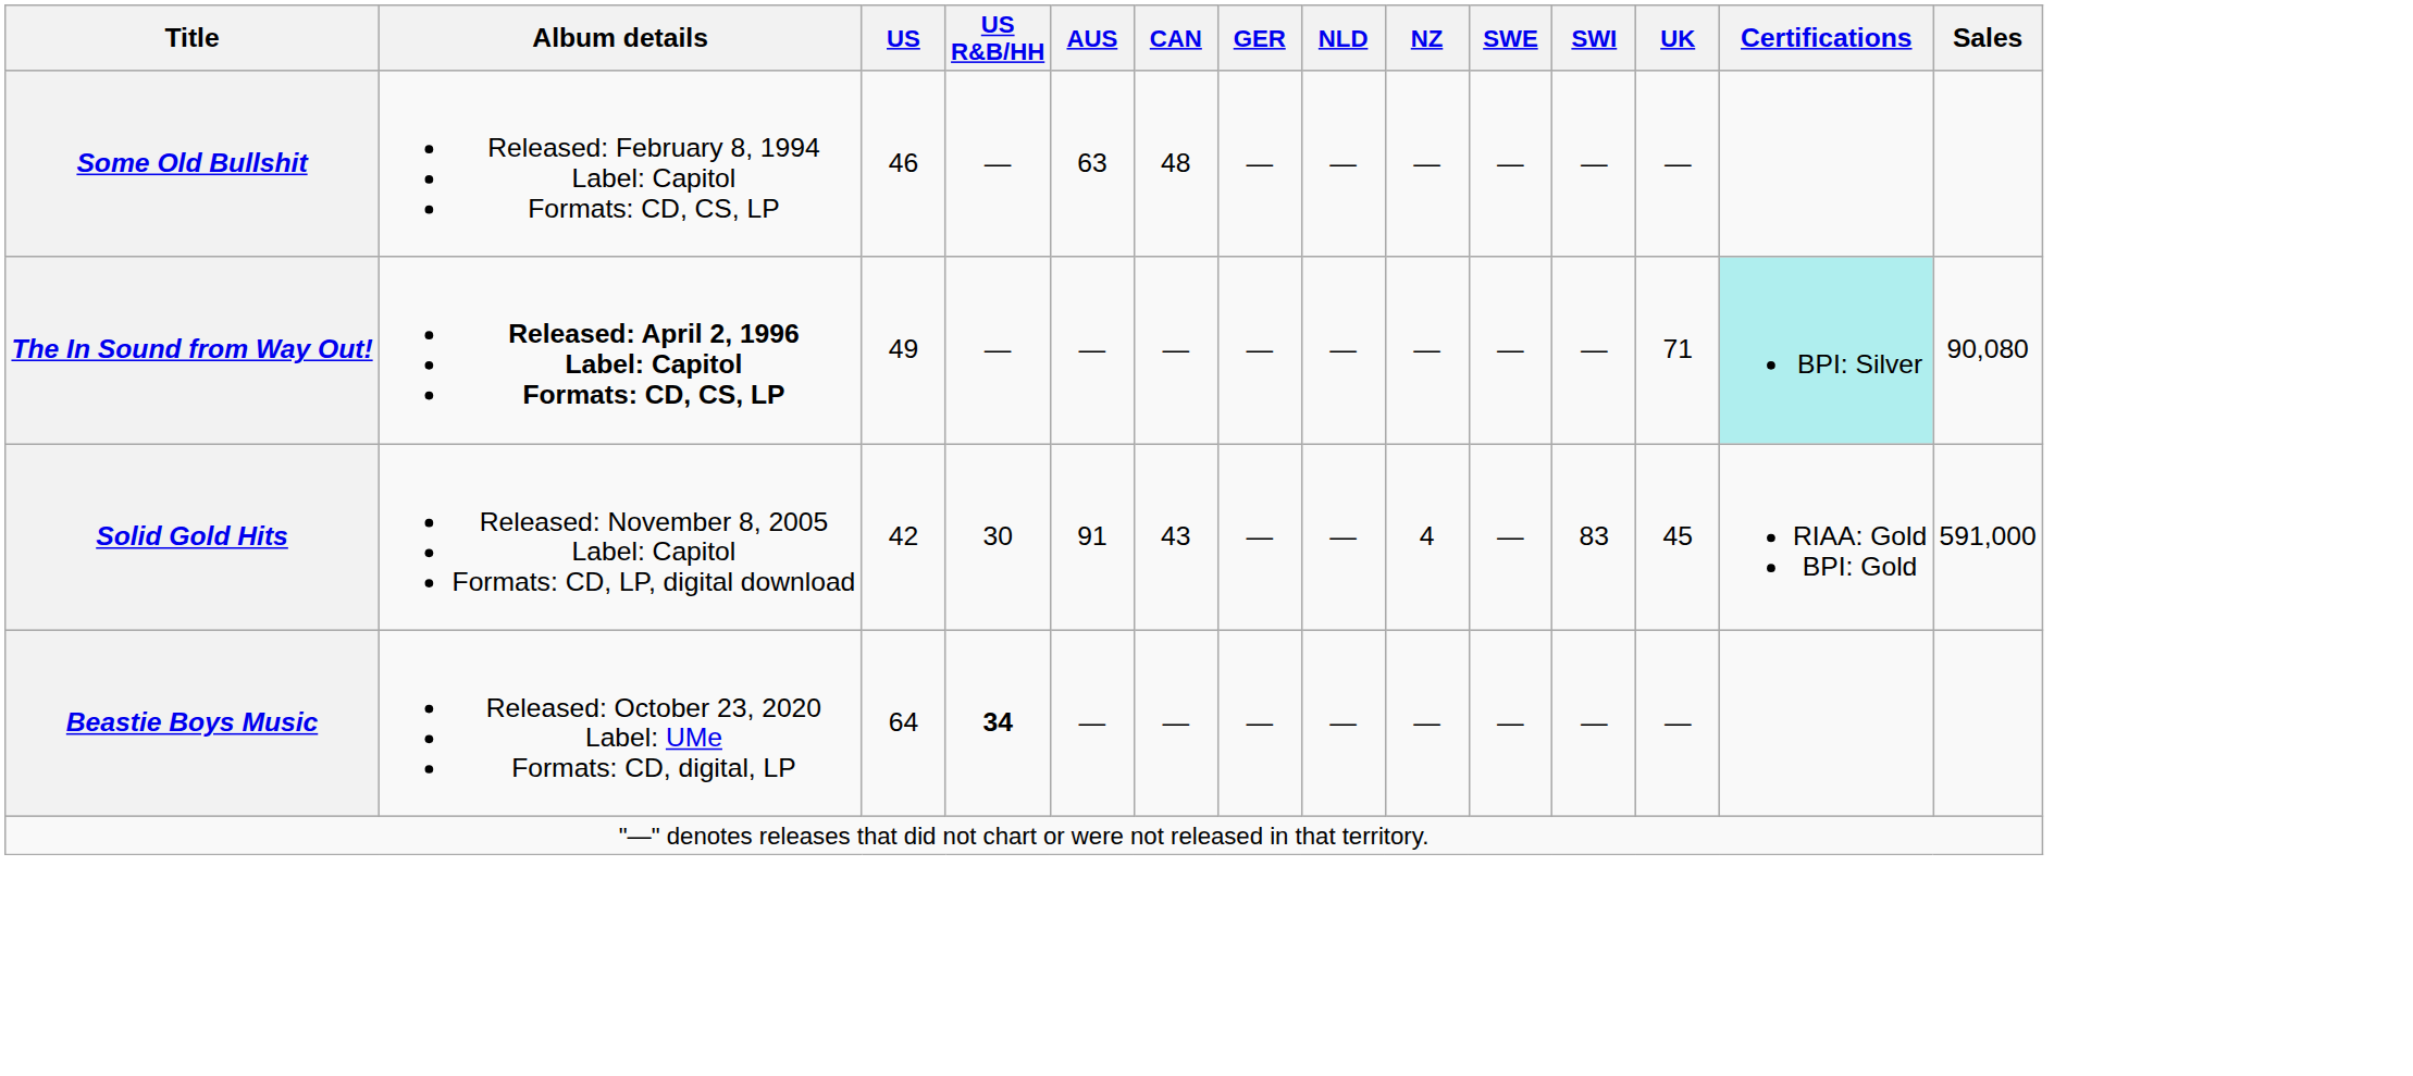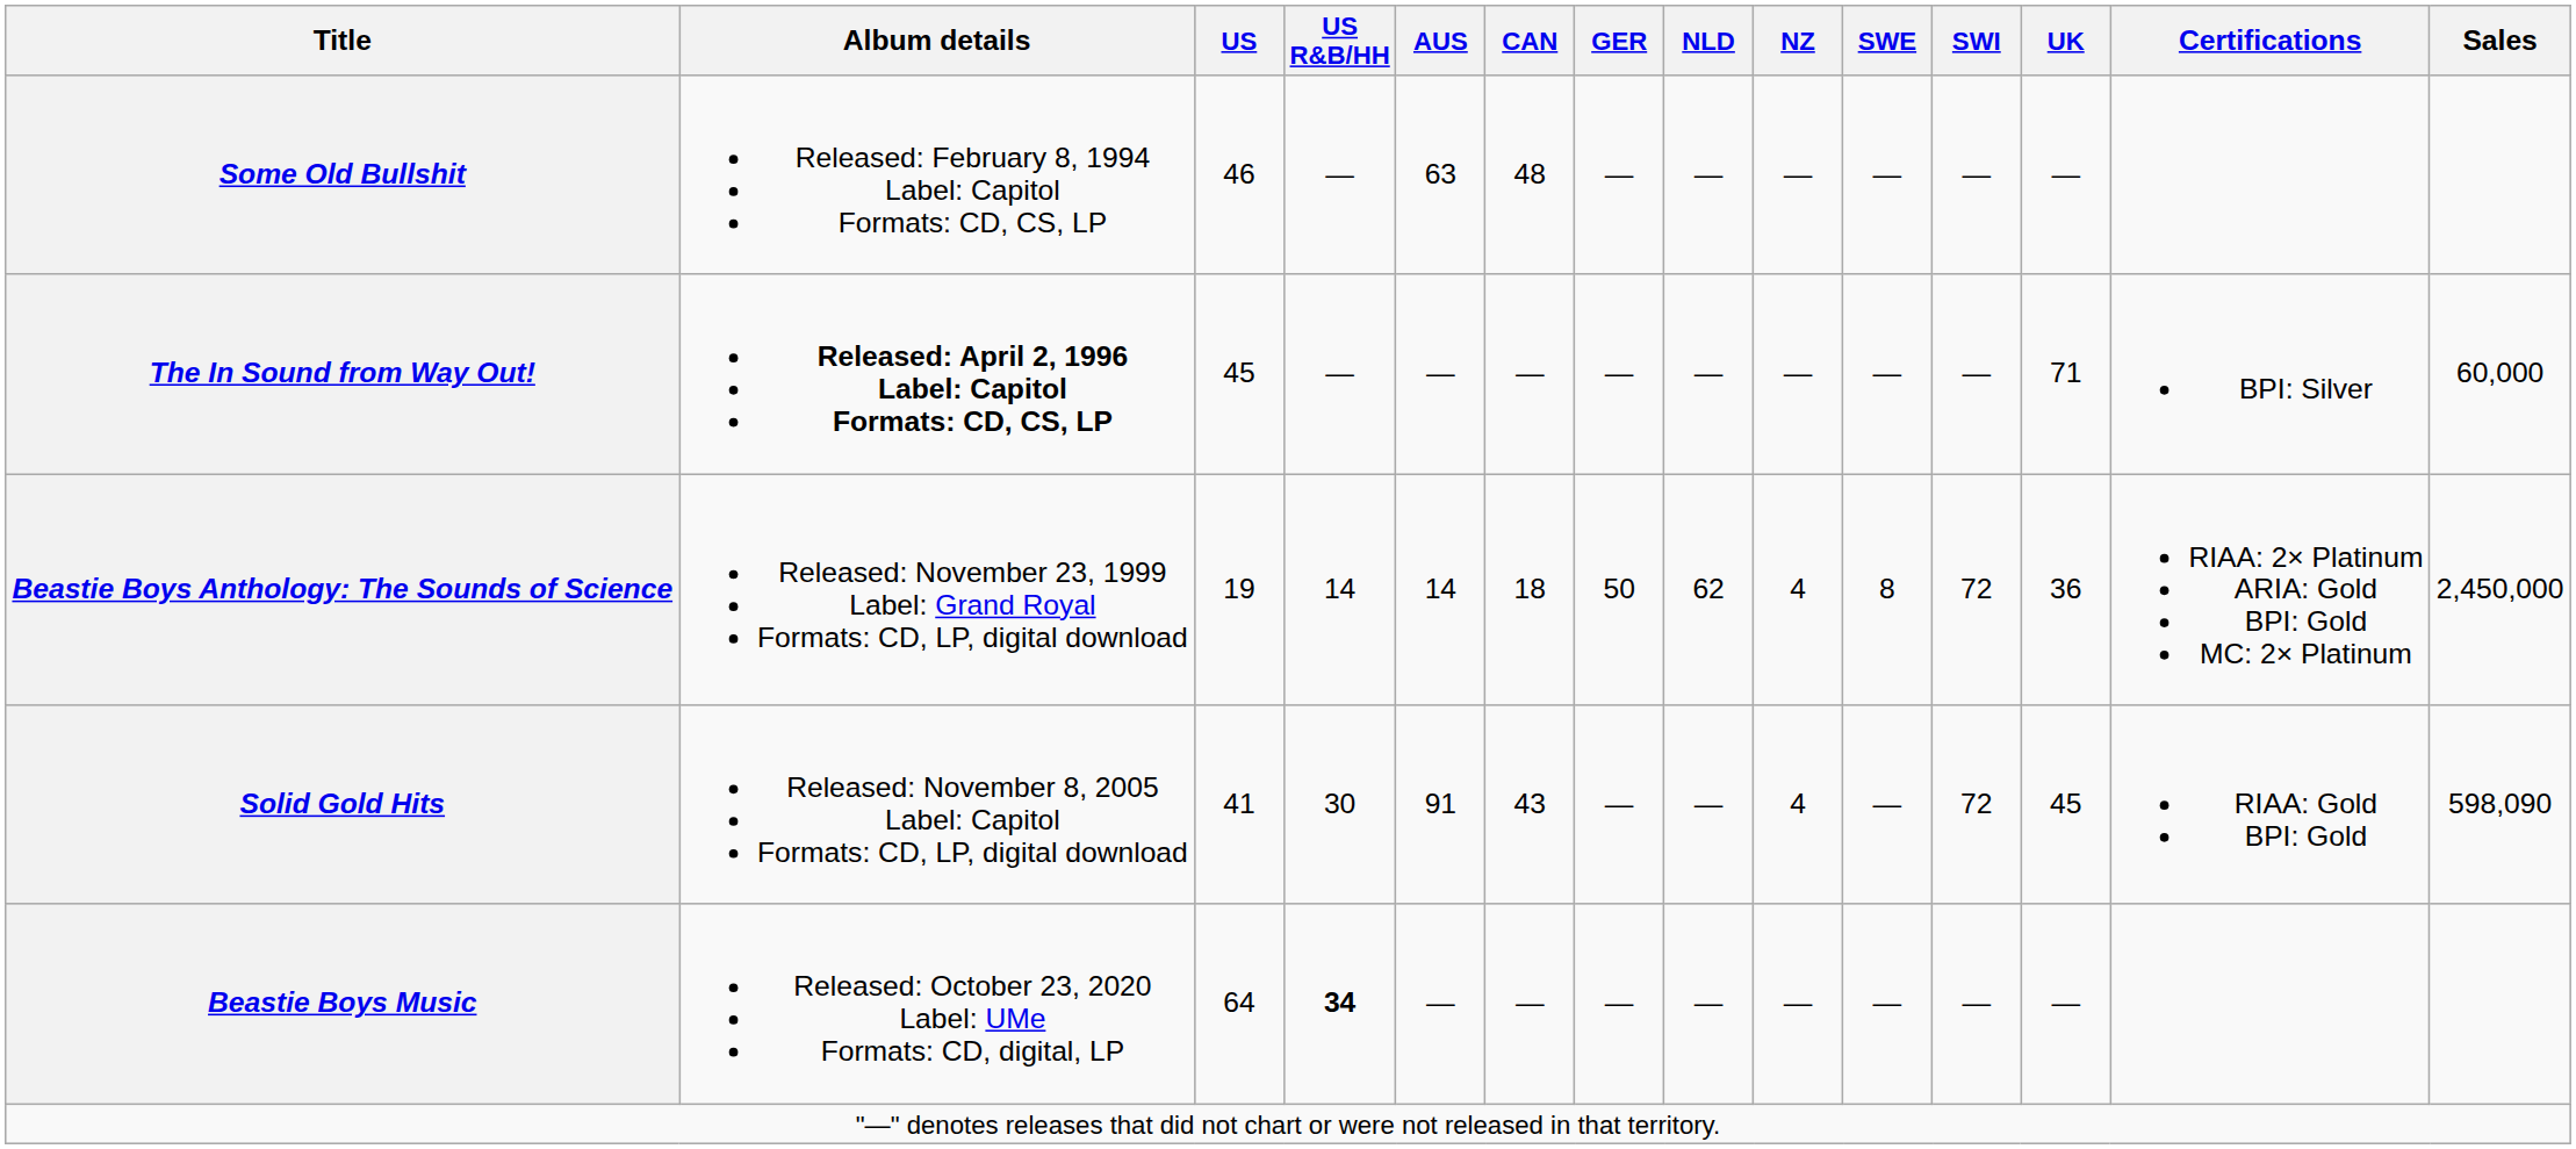 <table class="wikitable plainrowheaders" style="text-align:center;" border="1">
 <tr>
 <th>Title</th>
 <th>Album details</th>
 <th scope="col" style="width:3em;font-size:90%;"><a href='#'>US</a><br></th>
 <th scope="col" style="width:3em;font-size:90%;"><a href='#'>US<br>R&B/HH</a><br></th>
 <th scope="col" style="width:3em;font-size:90%;"><a href='#'>AUS</a><br></th>
 <th scope="col" style="width:3em;font-size:90%;"><a href='#'>CAN</a><br></th>
 <th scope="col" style="width:3em;font-size:90%;"><a href='#'>GER</a><br></th>
 <th scope="col" style="width:3em;font-size:90%;"><a href='#'>NLD</a><br></th>
 <th scope="col" style="width:3em;font-size:90%;"><a href='#'>NZ</a><br></th>
 <th scope="col" style="width:3em;font-size:90%;"><a href='#'>SWE</a><br></th>
 <th scope="col" style="width:3em;font-size:90%;"><a href='#'>SWI</a><br></th>
 <th scope="col" style="width:3em;font-size:90%;"><a href='#'>UK</a><br></th>
 <th><a href='#'>Certifications</a></th>
 <th>Sales</th>
 </tr>
 <tr>
 <th scope="row"><em><a href='#'>Some Old Bullshit</a></em></th>
 <td><br><ul><li>Released: February 8, 1994</li><li>Label: Capitol</li><li>Formats: CD, CS, LP</li></ul></td>
 <td>46</td>
 <td>—</td>
 <td>63</td>
 <td>48</td>
 <td>—</td>
 <td>—</td>
 <td>—</td>
 <td>—</td>
 <td>—</td>
 <td>—</td>
 <td></td>
 </tr>
 <tr>
 <th scope="row"><em><a href='#'>The In Sound from Way Out!</a></em></th>
 <td><strong><br><ul><li>Released: April 2, 1996</li><li>Label: Capitol</li><li>Formats: CD, CS, LP</li></ul></strong></td>
-<td>49</td>
+<td>45</td>
 <td>—</td>
 <td>—</td>
 <td>—</td>
 <td>—</td>
 <td>—</td>
 <td>—</td>
 <td>—</td>
 <td>—</td>
 <td>71</td>
-<td style="background: paleturquoise;"><br><ul><li>BPI: Silver</li></ul></td>
-<td>90,080</td>
+<td><br><ul><li>BPI: Silver</li></ul></td>
+<td>60,000</td>
+</tr>
+<tr>
+<th scope="row"><em><a href='#'>Beastie Boys Anthology: The Sounds of Science</a></em></th>
+<td><br><ul><li>Released: November 23, 1999</li><li>Label: <a href='#'>Grand Royal</a></li><li>Formats: CD, LP, digital download</li></ul></td>
+<td>19</td>
+<td>14</td>
+<td>14</td>
+<td>18</td>
+<td>50</td>
+<td>62</td>
+<td>4</td>
+<td>8</td>
+<td>72</td>
+<td>36</td>
+<td><br><ul><li>RIAA: 2× Platinum</li><li>ARIA: Gold</li><li>BPI: Gold</li><li>MC: 2× Platinum</li></ul></td>
+<td>2,450,000</td>
 </tr>
 <tr>
 <th scope="row"><em><a href='#'>Solid Gold Hits</a></em></th>
 <td><br><ul><li>Released: November 8, 2005</li><li>Label: Capitol</li><li>Formats: CD, LP, digital download</li></ul></td>
-<td>42</td>
+<td>41</td>
 <td>30</td>
 <td>91</td>
 <td>43</td>
 <td>—</td>
 <td>—</td>
 <td>4</td>
 <td>—</td>
-<td>83</td>
+<td>72</td>
 <td>45</td>
 <td><br><ul><li>RIAA: Gold</li><li>BPI: Gold</li></ul></td>
-<td>591,000</td>
+<td>598,090</td>
 </tr>
 <tr>
 <th scope="row"><em><a href='#'>Beastie Boys Music</a></em></th>
 <td><br><ul><li>Released: October 23, 2020</li><li>Label: <a href='#'>UMe</a></li><li>Formats: CD, digital, LP</li></ul></td>
 <td>64</td>
 <td><strong>34</strong></td>
 <td>—</td>
 <td>—</td>
 <td>—</td>
 <td>—</td>
 <td>—</td>
 <td>—</td>
 <td>—</td>
 <td>—</td>
 <td></td>
 </tr>
 <tr>
 <td colspan="14" style="font-size:90%">"—" denotes releases that did not chart or were not released in that territory.</td>
 </tr>
 </table>
